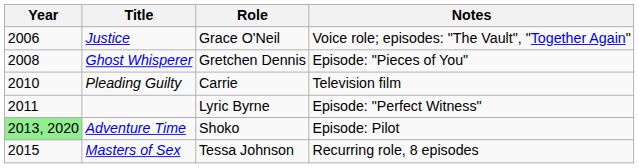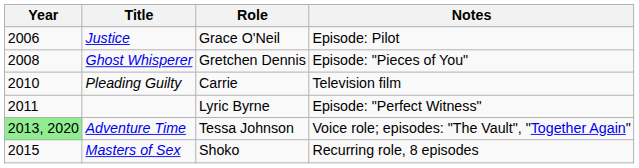 <table class="wikitable sortable">
 <tr>
 <th>Year</th>
 <th>Title</th>
 <th>Role</th>
 <th class="unsortable">Notes</th>
 </tr>
 <tr>
 <td>2006</td>
 <td><em><a href='#'>Justice</a></em></td>
 <td>Grace O'Neil</td>
-<td>Voice role; episodes: "The Vault", "<a href='#'>Together Again</a>"</td>
+<td>Episode: Pilot</td>
 </tr>
 <tr>
 <td>2008</td>
 <td><em><a href='#'>Ghost Whisperer</a></em></td>
 <td>Gretchen Dennis</td>
 <td>Episode: "Pieces of You"</td>
 </tr>
 <tr>
 <td>2010</td>
 <td><em>Pleading Guilty</em></td>
 <td>Carrie</td>
 <td>Television film</td>
 </tr>
 <tr>
 <td>2011</td>
 <td><em></em></td>
 <td>Lyric Byrne</td>
 <td>Episode: "Perfect Witness"</td>
 </tr>
 <tr>
 <td style="background: lightgreen;">2013, 2020</td>
 <td><em><a href='#'>Adventure Time</a></em></td>
-<td>Shoko</td>
-<td>Episode: Pilot</td>
+<td>Tessa Johnson</td>
+<td>Voice role; episodes: "The Vault", "<a href='#'>Together Again</a>"</td>
 </tr>
 <tr>
 <td>2015</td>
 <td><em><a href='#'>Masters of Sex</a></em></td>
-<td>Tessa Johnson</td>
+<td>Shoko</td>
 <td>Recurring role, 8 episodes</td>
 </tr>
 </table>
